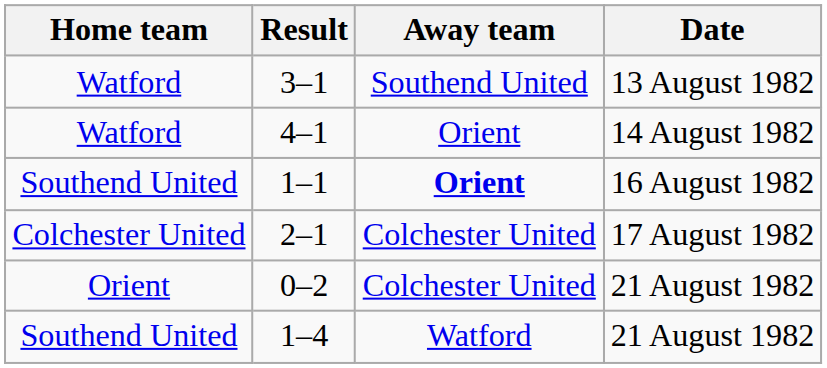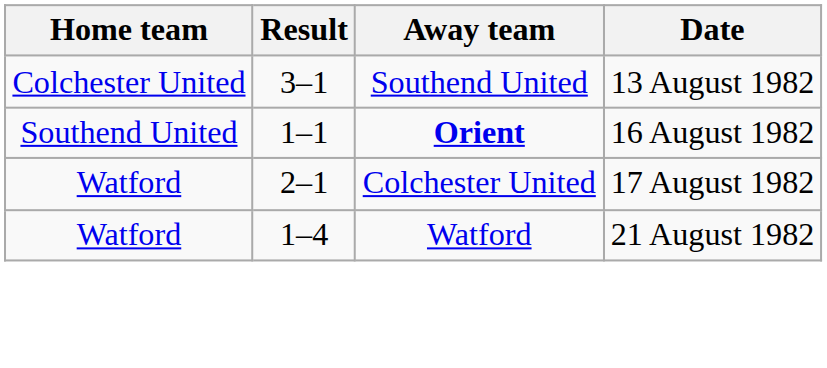 <table class="wikitable" style="text-align: center; float:left; margin-right:0.5em;">
 <tr>
 <th>Home team</th>
 <th>Result</th>
 <th>Away team</th>
 <th>Date</th>
 </tr>
 <tr>
-<td><a href='#'>Watford</a></td>
+<td><a href='#'>Colchester United</a></td>
 <td>3–1</td>
 <td><a href='#'>Southend United</a></td>
 <td>13 August 1982</td>
-</tr>
-<tr>
-<td><a href='#'>Watford</a></td>
-<td>4–1</td>
-<td><a href='#'>Orient</a></td>
-<td>14 August 1982</td>
 </tr>
 <tr>
 <td><a href='#'>Southend United</a></td>
 <td>1–1</td>
 <td><strong><a href='#'>Orient</a></strong></td>
 <td>16 August 1982</td>
 </tr>
 <tr>
-<td><a href='#'>Colchester United</a></td>
+<td><a href='#'>Watford</a></td>
 <td>2–1</td>
 <td><a href='#'>Colchester United</a></td>
 <td>17 August 1982</td>
 </tr>
 <tr>
-<td><a href='#'>Orient</a></td>
-<td>0–2</td>
-<td><a href='#'>Colchester United</a></td>
-<td>21 August 1982</td>
-</tr>
-<tr>
-<td><a href='#'>Southend United</a></td>
+<td><a href='#'>Watford</a></td>
 <td>1–4</td>
 <td><a href='#'>Watford</a></td>
 <td>21 August 1982</td>
 </tr>
 </table>
